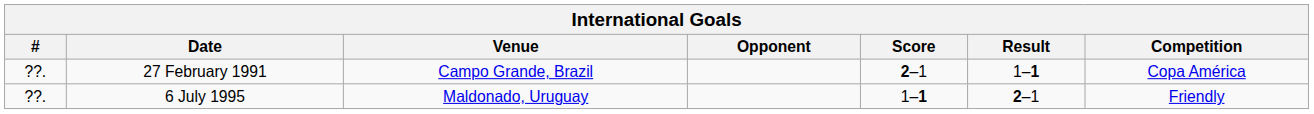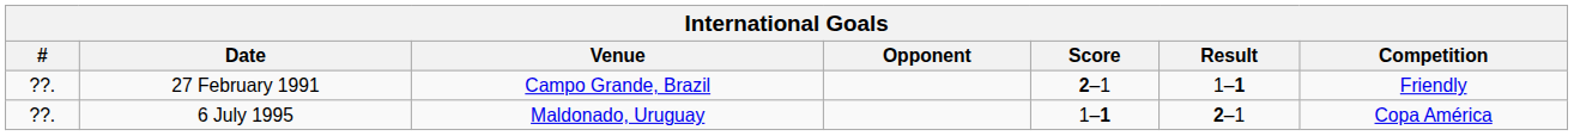 <table class="wikitable collapsible collapsed" style=" text-align:center; font-size:95%;" width="80%">
 <tr>
 <th colspan=7><big>International Goals</big></th>
 </tr>
 <tr>
 <th>#</th>
 <th>Date</th>
 <th>Venue</th>
 <th>Opponent</th>
 <th>Score</th>
 <th>Result</th>
 <th>Competition</th>
 </tr>
 <tr>
 <td>??.</td>
 <td>27 February 1991</td>
 <td><a href='#'>Campo Grande, Brazil</a></td>
 <td></td>
 <td><strong>2</strong>–1</td>
 <td>1–<strong>1</strong></td>
-<td><a href='#'>Copa América</a></td>
+<td><a href='#'>Friendly</a></td>
 </tr>
 <tr>
 <td>??.</td>
 <td>6 July 1995</td>
 <td><a href='#'>Maldonado, Uruguay</a></td>
 <td></td>
 <td>1–<strong>1</strong></td>
 <td><strong>2</strong>–1</td>
-<td><a href='#'>Friendly</a></td>
+<td><a href='#'>Copa América</a></td>
 </tr>
 </table>
